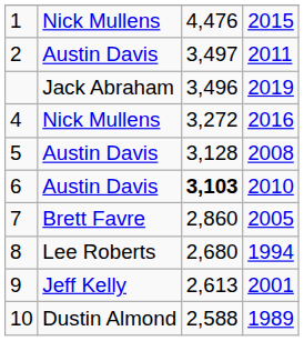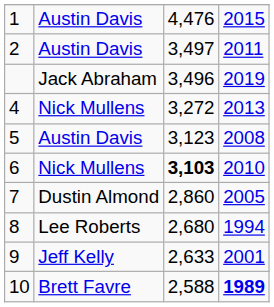 <table class="wikitable">
 <tr>
 </tr>
 <tr>
 <td>1</td>
-<td><a href='#'>Nick Mullens</a></td>
+<td><a href='#'>Austin Davis</a></td>
 <td>4,476</td>
 <td><a href='#'>2015</a></td>
 </tr>
 <tr>
 <td>2</td>
 <td><a href='#'>Austin Davis</a></td>
 <td>3,497</td>
 <td><a href='#'>2011</a></td>
 </tr>
 <tr>
 <td></td>
 <td>Jack Abraham</td>
 <td>3,496</td>
 <td><a href='#'>2019</a></td>
 </tr>
 <tr>
 <td>4</td>
 <td><a href='#'>Nick Mullens</a></td>
 <td>3,272</td>
-<td><a href='#'>2016</a></td>
+<td><a href='#'>2013</a></td>
 </tr>
 <tr>
 <td>5</td>
 <td><a href='#'>Austin Davis</a></td>
-<td>3,128</td>
+<td>3,123</td>
 <td><a href='#'>2008</a></td>
 </tr>
 <tr>
 <td>6</td>
-<td><a href='#'>Austin Davis</a></td>
+<td><a href='#'>Nick Mullens</a></td>
 <td><strong>3,103</strong></td>
 <td><a href='#'>2010</a></td>
 </tr>
 <tr>
 <td>7</td>
-<td><a href='#'>Brett Favre</a></td>
+<td>Dustin Almond</td>
 <td>2,860</td>
 <td><a href='#'>2005</a></td>
 </tr>
 <tr>
 <td>8</td>
 <td>Lee Roberts</td>
 <td>2,680</td>
 <td><a href='#'>1994</a></td>
 </tr>
 <tr>
 <td>9</td>
 <td><a href='#'>Jeff Kelly</a></td>
-<td>2,613</td>
+<td>2,633</td>
 <td><a href='#'>2001</a></td>
 </tr>
 <tr>
 <td>10</td>
-<td>Dustin Almond</td>
+<td><a href='#'>Brett Favre</a></td>
 <td>2,588</td>
-<td><a href='#'>1989</a></td>
+<td><strong><a href='#'>1989</a></strong></td>
 </tr>
 </table>
